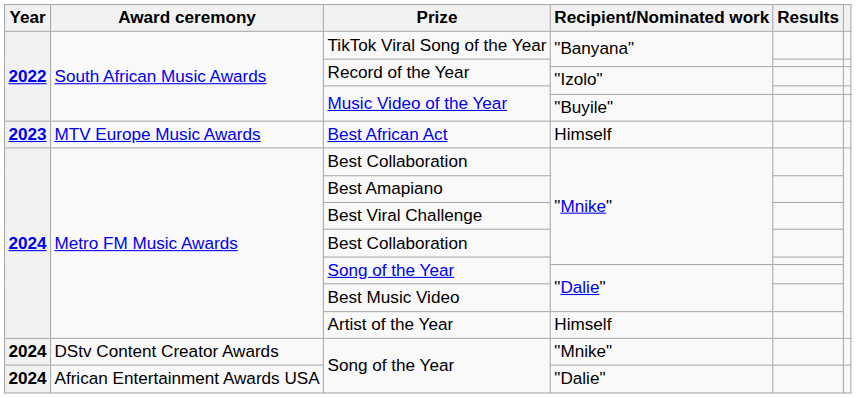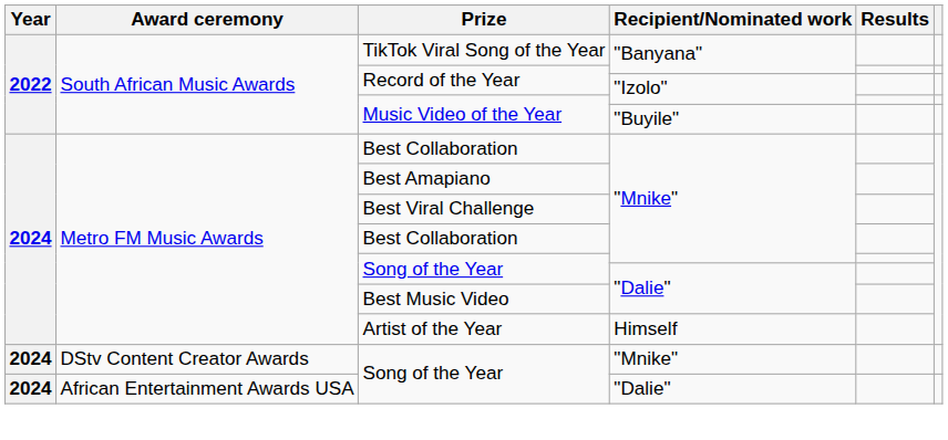 <table class="wikitable plainrowheaders">
 <tr>
 <th>Year</th>
 <th>Award ceremony</th>
 <th>Prize</th>
 <th>Recipient/Nominated work</th>
 <th>Results</th>
 <th></th>
 </tr>
 <tr>
 <th scope="row" rowspan="5"><a href='#'>2022</a></th>
 <td rowspan="5"><a href='#'>South African Music Awards</a></td>
 <td>TikTok Viral Song of the Year</td>
 <td rowspan="2">"Banyana"</td>
 <td></td>
 <td></td>
 </tr>
 <tr>
 <td rowspan="2">Record of the Year</td>
 <td></td>
 <td></td>
 </tr>
 <tr>
 <td rowspan="2">"Izolo"</td>
 <td></td>
 <td></td>
 </tr>
 <tr>
 <td rowspan="2"><a href='#'>Music Video of the Year</a></td>
 <td></td>
 <td></td>
 </tr>
 <tr>
 <td>"Buyile"</td>
-<td></td>
-<td></td>
-</tr>
-<tr>
-<th scope="row"><a href='#'>2023</a></th>
-<td><a href='#'>MTV Europe Music Awards</a></td>
-<td><a href='#'>Best African Act</a></td>
-<td>Himself</td>
 <td></td>
 <td></td>
 </tr>
 <tr>
 <th scope="row" rowspan="8"><a href='#'>2024</a></th>
 <td rowspan="8"><a href='#'>Metro FM Music Awards</a></td>
 <td>Best Collaboration</td>
 <td rowspan="5">"<a href='#'>Mnike</a>"</td>
 <td></td>
 <td rowspan="8"></td>
 </tr>
 <tr>
 <td>Best Amapiano</td>
 <td></td>
 </tr>
 <tr>
 <td>Best Viral Challenge</td>
 <td></td>
 </tr>
 <tr>
 <td>Best Collaboration</td>
 <td></td>
 </tr>
 <tr>
 <td rowspan="2"><a href='#'>Song of the Year</a></td>
 <td></td>
 </tr>
 <tr>
 <td rowspan="2">"<a href='#'>Dalie</a>"</td>
 <td></td>
 </tr>
 <tr>
 <td>Best Music Video</td>
 <td></td>
 </tr>
 <tr>
 <td>Artist of the Year</td>
 <td>Himself</td>
 <td></td>
 </tr>
 <tr>
 <th scope="row">2024</th>
 <td>DStv Content Creator Awards</td>
 <td rowspan=2>Song of the Year</td>
 <td>"Mnike"</td>
 <td></td>
 <td></td>
 </tr>
 <tr>
 <th scope="row">2024</th>
 <td>African Entertainment Awards USA</td>
 <td>"Dalie"</td>
 <td></td>
 <td></td>
 </tr>
 </table>
